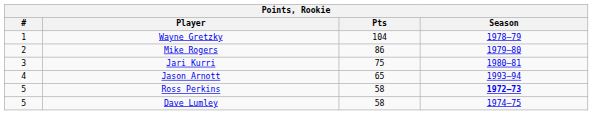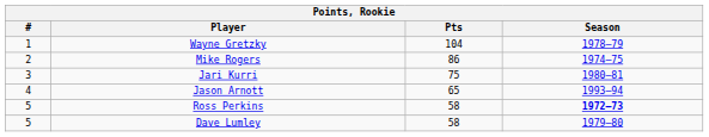 <table class="wikitable" style="text-align: center; font-size: 95%" width="70%">
 <tr>
 <th colspan="4">Points, Rookie</th>
 </tr>
 <tr>
 <th>#</th>
 <th>Player</th>
 <th>Pts</th>
 <th>Season</th>
 </tr>
 <tr>
 <td>1</td>
 <td><a href='#'>Wayne Gretzky</a></td>
 <td>104</td>
 <td><a href='#'>1978–79</a></td>
 </tr>
 <tr>
 <td>2</td>
 <td><a href='#'>Mike Rogers</a></td>
 <td>86</td>
-<td><a href='#'>1979–80</a></td>
+<td><a href='#'>1974–75</a></td>
 </tr>
 <tr>
 <td>3</td>
 <td><a href='#'>Jari Kurri</a></td>
 <td>75</td>
 <td><a href='#'>1980–81</a></td>
 </tr>
 <tr>
 <td>4</td>
 <td><a href='#'>Jason Arnott</a></td>
 <td>65</td>
 <td><a href='#'>1993–94</a></td>
 </tr>
 <tr>
 <td>5</td>
 <td><a href='#'>Ross Perkins</a></td>
 <td>58</td>
 <td><strong><a href='#'>1972–73</a></strong></td>
 </tr>
 <tr>
 <td>5</td>
 <td><a href='#'>Dave Lumley</a></td>
 <td>58</td>
-<td><a href='#'>1974–75</a></td>
+<td><a href='#'>1979–80</a></td>
 </tr>
 </table>
